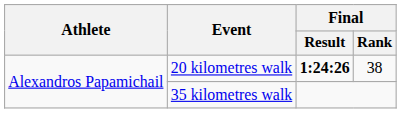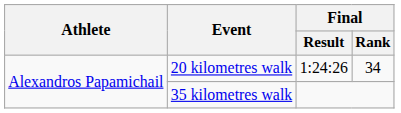 <table class="wikitable" style="font-size:90%">
 <tr>
 <th rowspan="2">Athlete</th>
 <th rowspan="2">Event</th>
 <th colspan="2">Final</th>
 </tr>
 <tr style="font-size:95%">
 <th>Result</th>
 <th>Rank</th>
 </tr>
 <tr style=text-align:center>
 <td style=text-align:left rowspan=2><a href='#'>Alexandros Papamichail</a></td>
 <td style=text-align:left><a href='#'>20 kilometres walk</a></td>
-<td><strong>1:24:26 </strong></td>
-<td>38</td>
+<td>1:24:26 </td>
+<td>34</td>
 </tr>
 <tr style=text-align:center>
 <td style=text-align:left><a href='#'>35 kilometres walk</a></td>
 <td colspan=2></td>
 </tr>
 </table>
